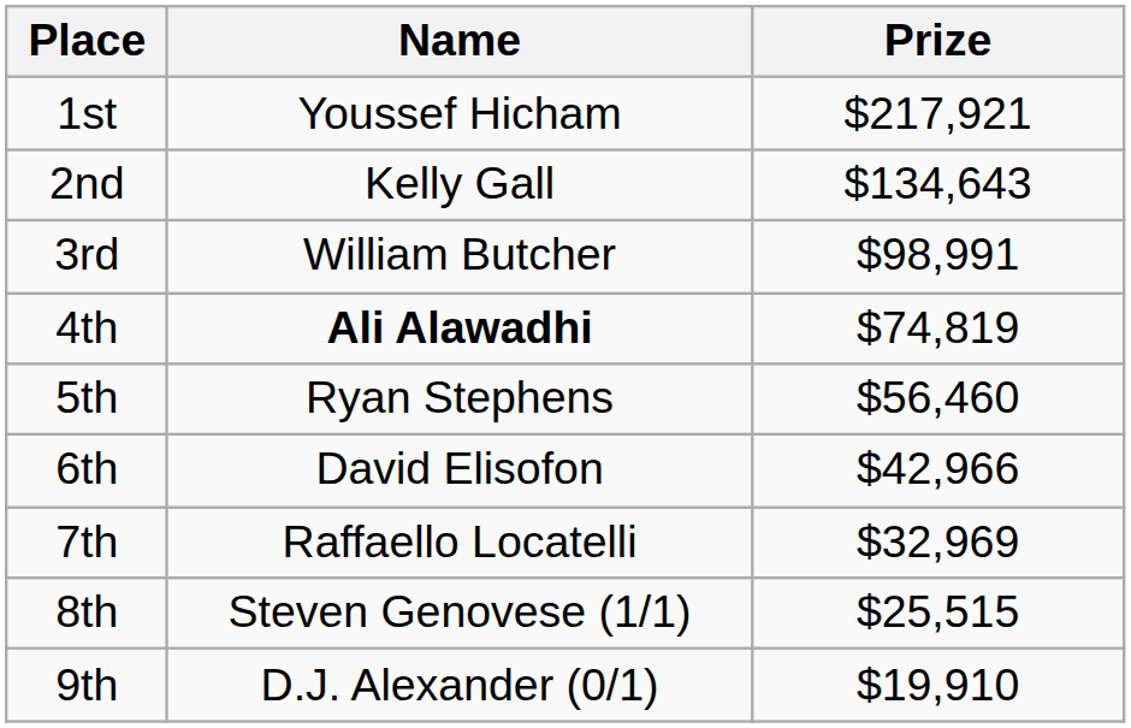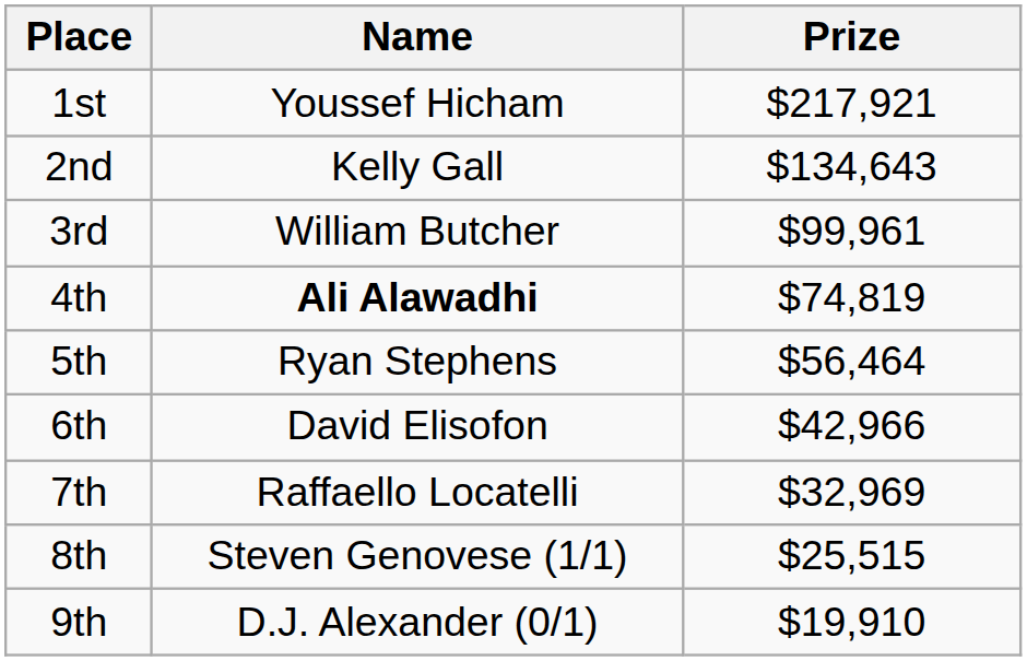 <table class="wikitable">
 <tr>
 <th width="50">Place</th>
 <th width="200">Name</th>
 <th width="125">Prize</th>
 </tr>
 <tr>
 <td align = "center">1st</td>
 <td align = "center"> Youssef Hicham</td>
 <td align = "center">$217,921</td>
 </tr>
 <tr>
 <td align = "center">2nd</td>
 <td align = "center"> Kelly Gall</td>
 <td align = "center">$134,643</td>
 </tr>
 <tr>
 <td align = "center">3rd</td>
 <td align = "center"> William Butcher</td>
-<td align = "center">$98,991</td>
+<td align = "center">$99,961</td>
 </tr>
 <tr>
 <td align = "center">4th</td>
 <td align = "center"><strong> Ali Alawadhi</strong></td>
 <td align = "center">$74,819</td>
 </tr>
 <tr>
 <td align = "center">5th</td>
 <td align = "center"> Ryan Stephens</td>
-<td align = "center">$56,460</td>
+<td align = "center">$56,464</td>
 </tr>
 <tr>
 <td align = "center">6th</td>
 <td align = "center"> David Elisofon</td>
 <td align = "center">$42,966</td>
 </tr>
 <tr>
 <td align = "center">7th</td>
 <td align = "center"> Raffaello Locatelli</td>
 <td align = "center">$32,969</td>
 </tr>
 <tr>
 <td align = "center">8th</td>
 <td align = "center"> Steven Genovese (1/1)</td>
 <td align = "center">$25,515</td>
 </tr>
 <tr>
 <td align = "center">9th</td>
 <td align = "center"> D.J. Alexander (0/1)</td>
 <td align = "center">$19,910</td>
 </tr>
 </table>
